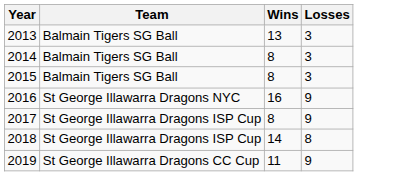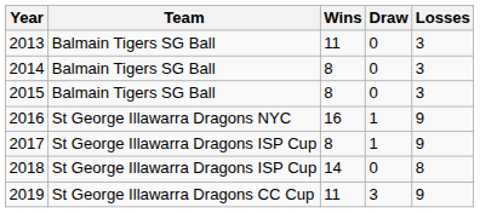 <table class="wikitable">
 <tr>
 <th>Year</th>
 <th>Team</th>
 <th>Wins</th>
+<th>Draw</th>
 <th>Losses</th>
 </tr>
 <tr>
 <td>2013</td>
 <td>Balmain Tigers SG Ball</td>
-<td>13</td>
+<td>11</td>
+<td>0</td>
 <td>3</td>
 </tr>
 <tr>
 <td>2014</td>
 <td>Balmain Tigers SG Ball</td>
 <td>8</td>
+<td>0</td>
 <td>3</td>
 </tr>
 <tr>
 <td>2015</td>
 <td>Balmain Tigers SG Ball</td>
 <td>8</td>
+<td>0</td>
 <td>3</td>
 </tr>
 <tr>
 <td>2016</td>
 <td>St George Illawarra Dragons NYC</td>
 <td>16</td>
+<td>1</td>
 <td>9</td>
 </tr>
 <tr>
 <td>2017</td>
 <td>St George Illawarra Dragons ISP Cup</td>
 <td>8</td>
+<td>1</td>
 <td>9</td>
 </tr>
 <tr>
 <td>2018</td>
 <td>St George Illawarra Dragons ISP Cup</td>
 <td>14</td>
+<td>0</td>
 <td>8</td>
 </tr>
 <tr>
 <td>2019</td>
 <td>St George Illawarra Dragons CC Cup</td>
 <td>11</td>
+<td>3</td>
 <td>9</td>
 </tr>
 </table>
